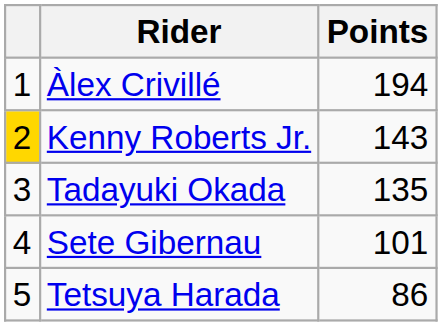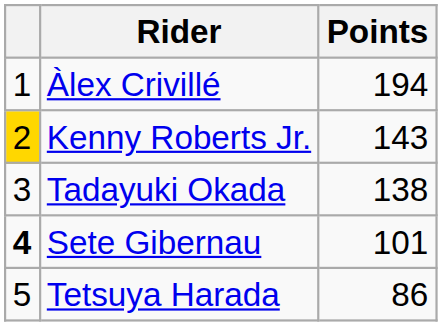 <table class="wikitable" style="font-size: 95%;">
 <tr>
 <th></th>
 <th>Rider</th>
 <th>Points</th>
 </tr>
 <tr>
 <td align=center>1</td>
 <td> <a href='#'>Àlex Crivillé</a></td>
 <td align=right>194</td>
 </tr>
 <tr>
 <td align=center style="background: gold;">2</td>
 <td> <a href='#'>Kenny Roberts Jr.</a></td>
 <td align=right>143</td>
 </tr>
 <tr>
 <td align=center>3</td>
 <td> <a href='#'>Tadayuki Okada</a></td>
-<td align=right>135</td>
+<td align=right>138</td>
 </tr>
 <tr>
-<td align=center>4</td>
+<td align=center><strong>4</strong></td>
 <td> <a href='#'>Sete Gibernau</a></td>
 <td align=right>101</td>
 </tr>
 <tr>
 <td align=center>5</td>
 <td> <a href='#'>Tetsuya Harada</a></td>
 <td align=right>86</td>
 </tr>
 </table>
